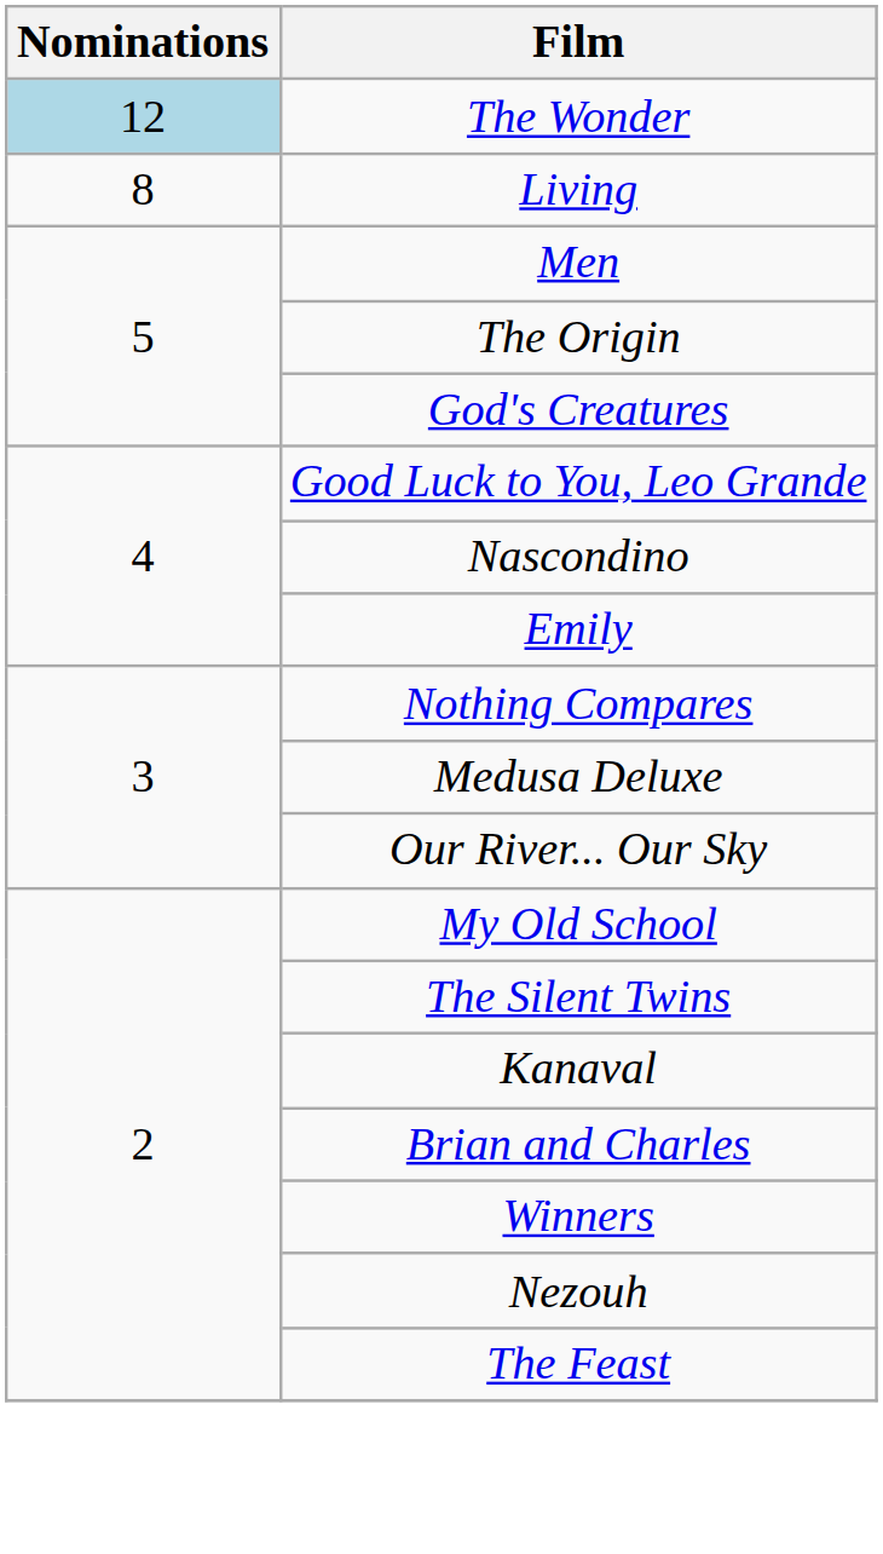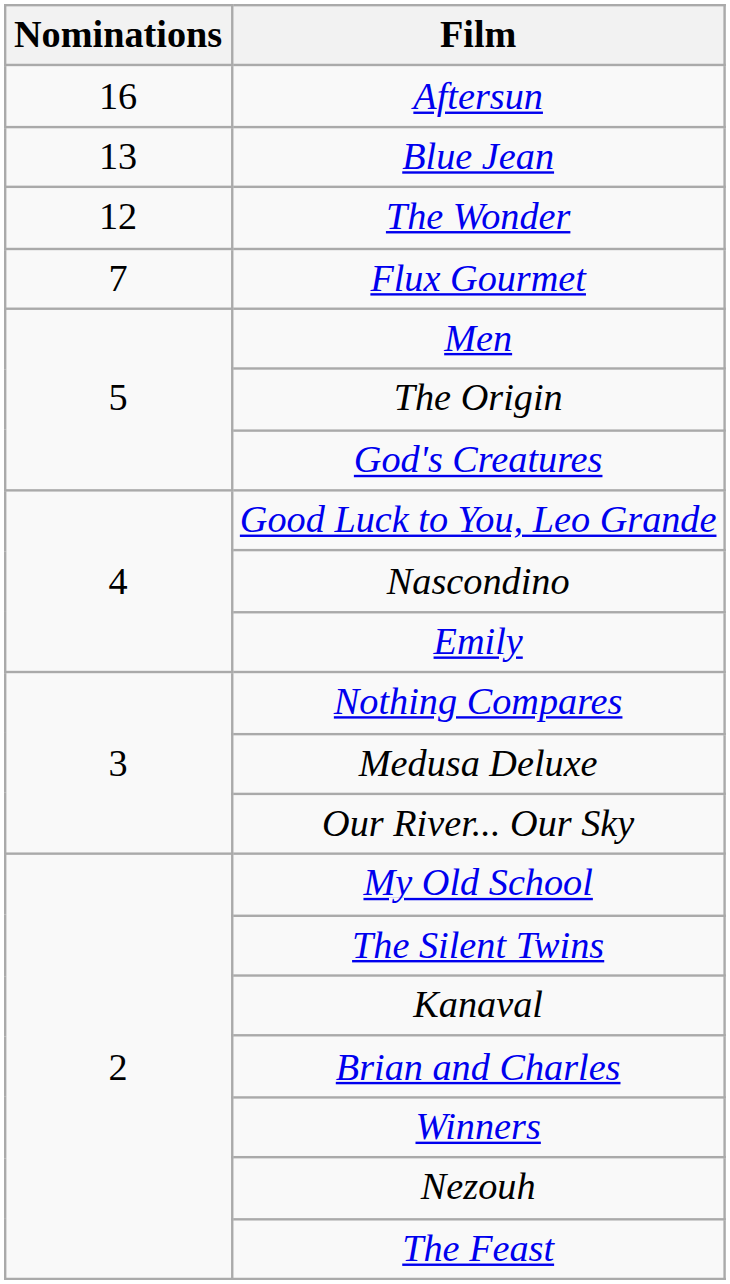 <table class="wikitable plainrowheaders" style="text-align:center;">
 <tr>
 <th scope="col" style="width:55px;">Nominations</th>
 <th scope="col" style="text-align:center;">Film</th>
 </tr>
 <tr>
-<td rowspan="1" scope=row style="background: lightblue; text-align:center">12</td>
+<td rowspan="1" scope=row style="text-align:center">16</td>
+<td><em><a href='#'>Aftersun</a></em></td>
+</tr>
+<tr>
+<td rowspan="1" scope=row style="text-align:center">13</td>
+<td><em><a href='#'>Blue Jean</a></em></td>
+</tr>
+<tr>
+<td rowspan="1" scope=row style="text-align:center">12</td>
 <td><em><a href='#'>The Wonder</a></em></td>
 </tr>
 <tr>
-<td rowspan="1" scope=row style="text-align:center">8</td>
-<td><em><a href='#'>Living</a></em></td>
+<td rowspan="1" scope=row style="text-align:center">7</td>
+<td><em><a href='#'>Flux Gourmet</a></em></td>
 </tr>
 <tr>
 <td rowspan="3" scope=row style="text-align:center">5</td>
 <td><em><a href='#'>Men</a></em></td>
 </tr>
 <tr>
 <td><em>The Origin</em></td>
 </tr>
 <tr>
 <td><em><a href='#'>God's Creatures</a></em></td>
 </tr>
 <tr>
 <td rowspan="3" scope=row style="text-align:center">4</td>
 <td><em><a href='#'>Good Luck to You, Leo Grande</a></em></td>
 </tr>
 <tr>
 <td><em>Nascondino</em></td>
 </tr>
 <tr>
 <td><em><a href='#'>Emily</a></em></td>
 </tr>
 <tr>
 <td rowspan="3" scope=row style="text-align:center">3</td>
 <td><em><a href='#'>Nothing Compares</a></em></td>
 </tr>
 <tr>
 <td><em>Medusa Deluxe</em></td>
 </tr>
 <tr>
 <td><em>Our River... Our Sky</em></td>
 </tr>
 <tr>
 <td rowspan="7" scope=row style="text-align:center">2</td>
 <td><em><a href='#'>My Old School</a></em></td>
 </tr>
 <tr>
 <td><em><a href='#'>The Silent Twins</a></em></td>
 </tr>
 <tr>
 <td><em>Kanaval</em></td>
 </tr>
 <tr>
 <td><em><a href='#'>Brian and Charles</a></em></td>
 </tr>
 <tr>
 <td><em><a href='#'>Winners</a></em></td>
 </tr>
 <tr>
 <td><em>Nezouh</em></td>
 </tr>
 <tr>
 <td><em><a href='#'>The Feast</a></em></td>
 </tr>
 <tr>
 </tr>
 </table>
